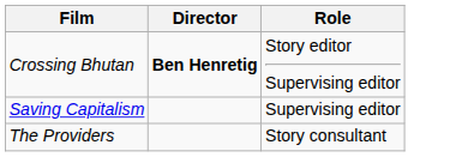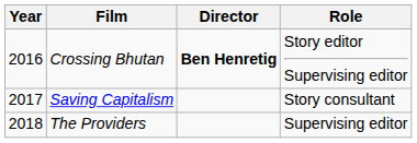 <table class="wikitable">
 <tr>
+<th>Year</th>
 <th>Film</th>
 <th>Director</th>
 <th>Role</th>
 </tr>
 <tr>
+<td>2016</td>
 <td><em>Crossing Bhutan</em></td>
 <td><strong>Ben Henretig</strong></td>
 <td>Story editor<hr>Supervising editor</td>
 </tr>
 <tr>
+<td>2017</td>
 <td><em><a href='#'>Saving Capitalism</a></em></td>
+<td></td>
+<td>Story consultant</td>
+</tr>
+<tr>
+<td>2018</td>
+<td><em>The Providers</em></td>
 <td></td>
 <td>Supervising editor</td>
 </tr>
-<tr>
-<td><em>The Providers</em></td>
-<td></td>
-<td>Story consultant</td>
-</tr>
 </table>
